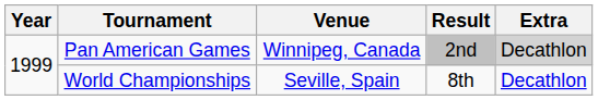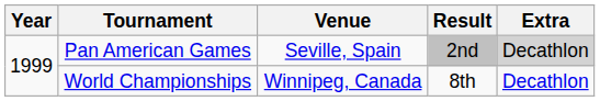 <table class="wikitable" style=" text-align:center; font-size:95%;" width="75%">
 <tr>
 <th>Year</th>
 <th>Tournament</th>
 <th>Venue</th>
 <th>Result</th>
 <th>Extra</th>
 </tr>
 <tr>
 <td rowspan=2>1999</td>
 <td><a href='#'>Pan American Games</a></td>
-<td><a href='#'>Winnipeg, Canada</a></td>
+<td><a href='#'>Seville, Spain</a></td>
 <td bgcolor="silver">2nd</td>
 <td style="background: lightgrey;">Decathlon</td>
 </tr>
 <tr>
 <td><a href='#'>World Championships</a></td>
-<td><a href='#'>Seville, Spain</a></td>
+<td><a href='#'>Winnipeg, Canada</a></td>
 <td>8th</td>
 <td><a href='#'>Decathlon</a></td>
 </tr>
 </table>
